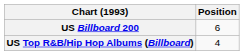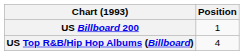 <table class="wikitable sortable plainrowheaders" style="text-align:center;">
 <tr>
 <th scope="col">Chart (1993)</th>
 <th scope="col">Position</th>
 </tr>
 <tr>
 <th scope="row">US <a href='#'><em>Billboard</em> 200</a></th>
-<td>6</td>
+<td>1</td>
 </tr>
 <tr>
 <th scope="row">US <a href='#'>Top R&B/Hip Hop Albums</a> (<a href='#'><em>Billboard</em></a>)</th>
 <td>4</td>
 </tr>
 </table>
